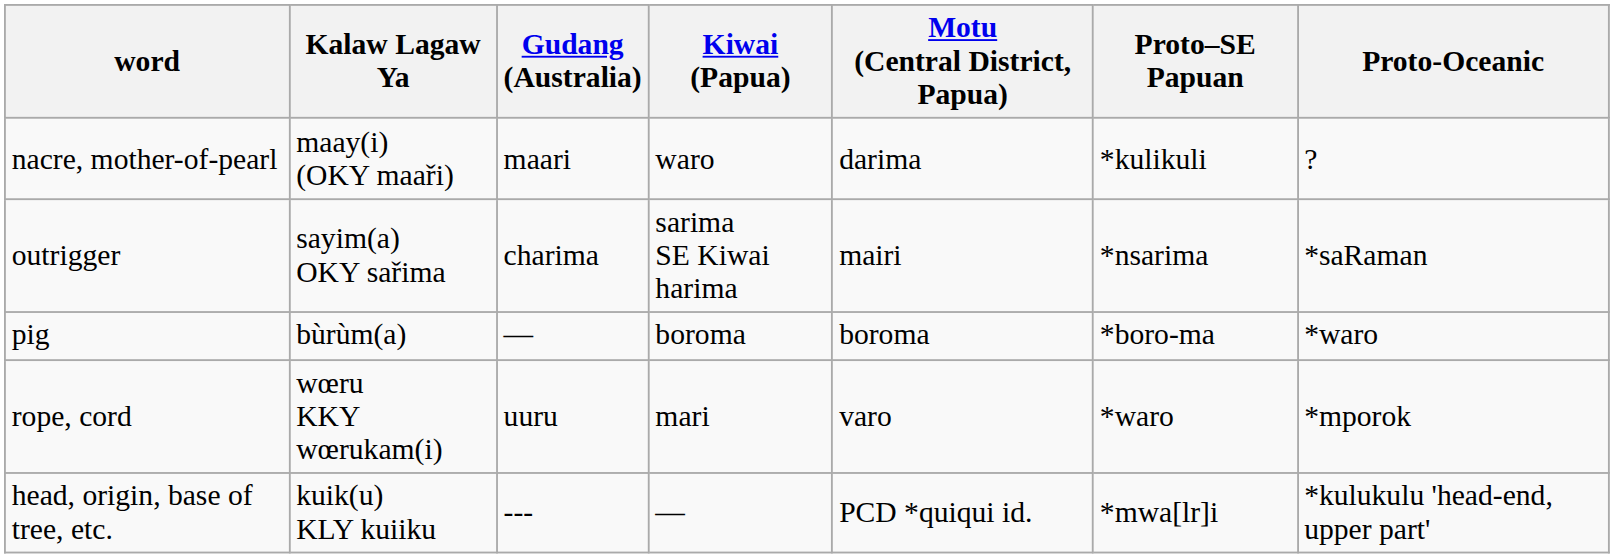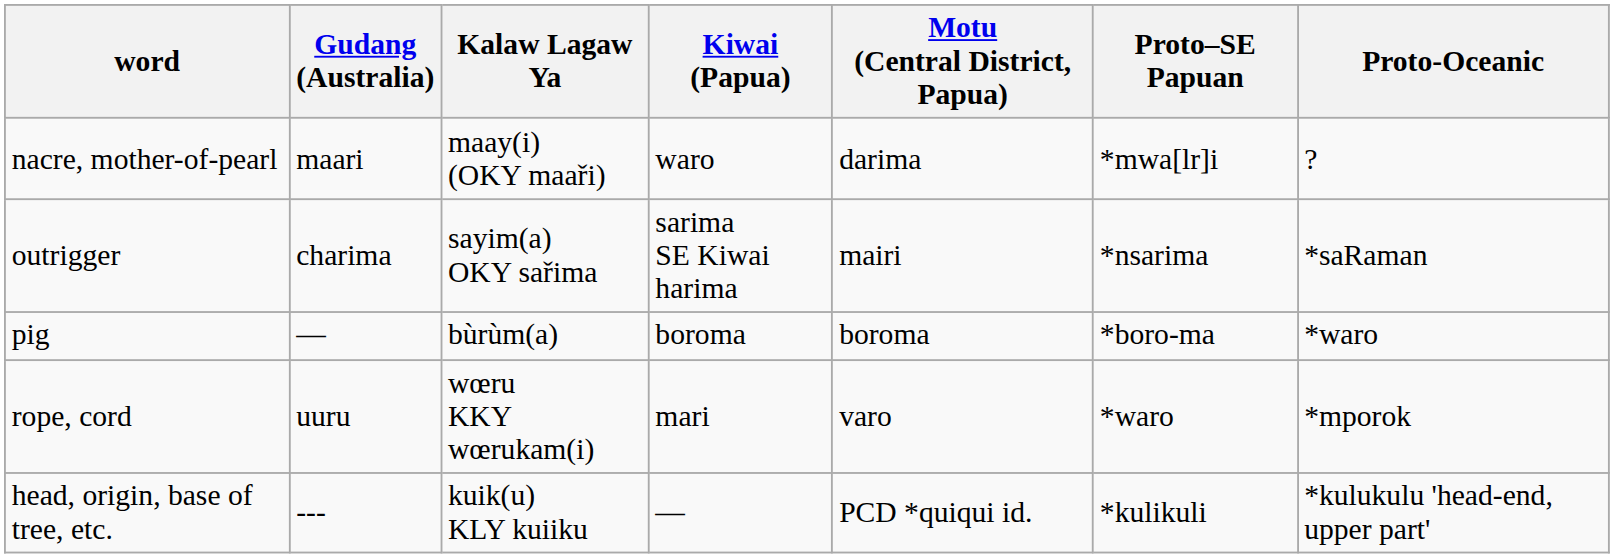 <table class="wikitable">
 <tr>
 <th>word</th>
+<th><a href='#'>Gudang</a> <br> (Australia)</th>
 <th>Kalaw Lagaw Ya</th>
-<th><a href='#'>Gudang</a> <br> (Australia)</th>
 <th><a href='#'>Kiwai</a> <br> (Papua)</th>
 <th><a href='#'>Motu</a> <br> (Central District, Papua)</th>
 <th>Proto–SE Papuan</th>
 <th>Proto-Oceanic</th>
 </tr>
 <tr>
 <td>nacre, mother-of-pearl</td>
+<td>maari</td>
 <td>maay(i) <br> (OKY maaři)</td>
-<td>maari</td>
 <td>waro</td>
 <td>darima</td>
-<td>*kulikuli</td>
+<td>*mwa[lr]i</td>
 <td>?</td>
 </tr>
 <tr>
 <td>outrigger</td>
+<td>charima</td>
 <td>sayim(a) <br> OKY sařima</td>
-<td>charima</td>
 <td>sarima <br> SE Kiwai harima</td>
 <td>mairi</td>
 <td>*nsarima</td>
 <td>*saRaman</td>
 </tr>
 <tr>
 <td>pig</td>
+<td>—</td>
 <td>bùrùm(a)</td>
-<td>—</td>
 <td>boroma</td>
 <td>boroma</td>
 <td>*boro-ma</td>
 <td>*waro</td>
 </tr>
 <tr>
 <td>rope, cord</td>
+<td>uuru</td>
 <td>wœru <br> KKY wœrukam(i)</td>
-<td>uuru</td>
 <td>mari</td>
 <td>varo</td>
 <td>*waro</td>
 <td>*mporok</td>
 </tr>
 <tr>
 <td>head, origin, base of tree, etc.</td>
+<td>---</td>
 <td>kuik(u) <br> KLY kuiiku</td>
-<td>---</td>
 <td>—</td>
 <td>PCD *quiqui id.</td>
-<td>*mwa[lr]i</td>
+<td>*kulikuli</td>
 <td>*kulukulu 'head-end, upper part'</td>
 </tr>
 </table>
